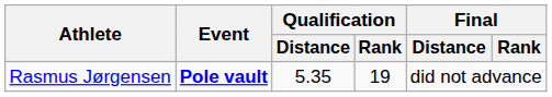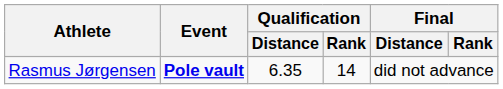 <table class="wikitable" style="font-size:90%">
 <tr>
 <th rowspan=2>Athlete</th>
 <th rowspan=2>Event</th>
 <th colspan=2>Qualification</th>
 <th colspan=2>Final</th>
 </tr>
 <tr style="font-size:95%">
 <th>Distance</th>
 <th>Rank</th>
 <th>Distance</th>
 <th>Rank</th>
 </tr>
 <tr align=center>
 <td align=left><a href='#'>Rasmus Jørgensen</a></td>
 <td style="text-align:left;"><strong><a href='#'>Pole vault</a></strong></td>
-<td>5.35</td>
-<td>19</td>
+<td>6.35</td>
+<td>14</td>
 <td colspan=2>did not advance</td>
 </tr>
 </table>
